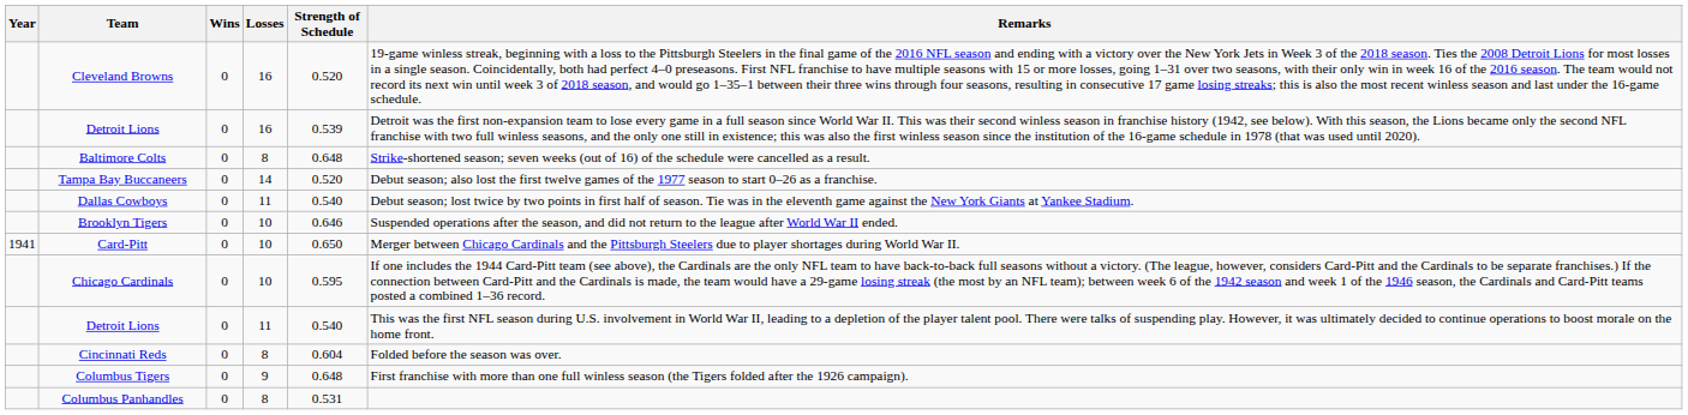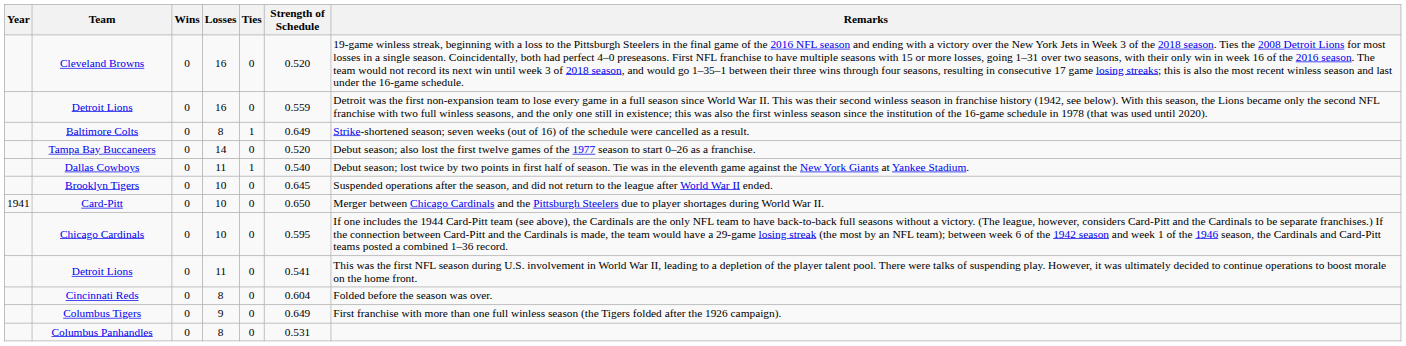 <table class=wikitable style="text-align:center">
 <tr>
 <th>Year</th>
 <th style="width: 10%;">Team</th>
 <th>Wins</th>
 <th>Losses</th>
+<th>Ties</th>
 <th>Strength of Schedule</th>
 <th>Remarks</th>
 </tr>
 <tr>
 <td></td>
 <td><a href='#'>Cleveland Browns</a></td>
 <td>0</td>
 <td>16</td>
+<td>0</td>
 <td>0.520</td>
 <td align=left>19-game winless streak, beginning with a loss to the Pittsburgh Steelers in the final game of the <a href='#'>2016 NFL season</a> and ending with a victory over the New York Jets in Week 3 of the <a href='#'>2018 season</a>. Ties the <a href='#'>2008 Detroit Lions</a> for most losses in a single season. Coincidentally, both had perfect 4–0 preseasons. First NFL franchise to have multiple seasons with 15 or more losses, going 1–31 over two seasons, with their only win in week 16 of the <a href='#'>2016 season</a>. The team would not record its next win until week 3 of <a href='#'>2018 season</a>, and would go 1–35–1 between their three wins through four seasons, resulting in consecutive 17 game <a href='#'>losing streaks</a>; this is also the most recent winless season and last under the 16-game schedule.</td>
 </tr>
 <tr>
 <td></td>
 <td><a href='#'>Detroit Lions</a></td>
 <td>0</td>
 <td>16</td>
-<td>0.539</td>
+<td>0</td>
+<td>0.559</td>
 <td align=left>Detroit was the first non-expansion team to lose every game in a full season since World War II. This was their second winless season in franchise history (1942, see below). With this season, the Lions became only the second NFL franchise with two full winless seasons, and the only one still in existence; this was also the first winless season since the institution of the 16-game schedule in 1978 (that was used until 2020).</td>
 </tr>
 <tr>
 <td></td>
 <td><a href='#'>Baltimore Colts</a></td>
 <td>0</td>
 <td>8</td>
-<td>0.648</td>
+<td>1</td>
+<td>0.649</td>
 <td align=left><a href='#'>Strike</a>-shortened season; seven weeks (out of 16) of the schedule were cancelled as a result.</td>
 </tr>
 <tr>
 <td></td>
 <td><a href='#'>Tampa Bay Buccaneers</a></td>
 <td>0</td>
 <td>14</td>
+<td>0</td>
 <td>0.520</td>
 <td align=left>Debut season; also lost the first twelve games of the <a href='#'>1977</a> season to start 0–26 as a franchise.</td>
 </tr>
 <tr>
 <td></td>
 <td><a href='#'>Dallas Cowboys</a></td>
 <td>0</td>
 <td>11</td>
+<td>1</td>
 <td>0.540</td>
 <td align=left>Debut season; lost twice by two points in first half of season. Tie was in the eleventh game against the <a href='#'>New York Giants</a> at <a href='#'>Yankee Stadium</a>.</td>
 </tr>
 <tr>
 <td></td>
 <td><a href='#'>Brooklyn Tigers</a></td>
 <td>0</td>
 <td>10</td>
-<td>0.646</td>
+<td>0</td>
+<td>0.645</td>
 <td align=left>Suspended operations after the season, and did not return to the league after <a href='#'>World War II</a> ended.</td>
 </tr>
 <tr>
 <td>1941</td>
 <td><a href='#'>Card-Pitt</a></td>
 <td>0</td>
 <td>10</td>
+<td>0</td>
 <td>0.650</td>
 <td align=left>Merger between <a href='#'>Chicago Cardinals</a> and the <a href='#'>Pittsburgh Steelers</a> due to player shortages during World War II.</td>
 </tr>
 <tr>
 <td></td>
 <td><a href='#'>Chicago Cardinals</a></td>
 <td>0</td>
 <td>10</td>
+<td>0</td>
 <td>0.595</td>
 <td align=left>If one includes the 1944 Card-Pitt team (see above), the Cardinals are the only NFL team to have back-to-back full seasons without a victory. (The league, however, considers Card-Pitt and the Cardinals to be separate franchises.) If the connection between Card-Pitt and the Cardinals is made, the team would have a 29-game <a href='#'>losing streak</a> (the most by an NFL team); between week 6 of the <a href='#'>1942 season</a> and week 1 of the <a href='#'>1946</a> season, the Cardinals and Card-Pitt teams posted a combined 1–36 record.</td>
 </tr>
 <tr>
 <td></td>
 <td><a href='#'>Detroit Lions</a></td>
 <td>0</td>
 <td>11</td>
-<td>0.540</td>
+<td>0</td>
+<td>0.541</td>
 <td align=left>This was the first NFL season during U.S. involvement in World War II, leading to a depletion of the player talent pool.  There were talks of suspending play.  However, it was ultimately decided to continue operations to boost morale on the home front.</td>
 </tr>
 <tr>
 <td></td>
 <td><a href='#'>Cincinnati Reds</a></td>
 <td>0</td>
 <td>8</td>
+<td>0</td>
 <td>0.604</td>
 <td align=left>Folded before the season was over.</td>
 </tr>
 <tr>
 <td></td>
 <td><a href='#'>Columbus Tigers</a></td>
 <td>0</td>
 <td>9</td>
-<td>0.648</td>
+<td>0</td>
+<td>0.649</td>
 <td align=left>First franchise with more than one full winless season (the Tigers folded after the 1926 campaign).</td>
 </tr>
 <tr>
 <td></td>
 <td><a href='#'>Columbus Panhandles</a></td>
 <td>0</td>
 <td>8</td>
+<td>0</td>
 <td>0.531</td>
 <td> </td>
 </tr>
 </table>
